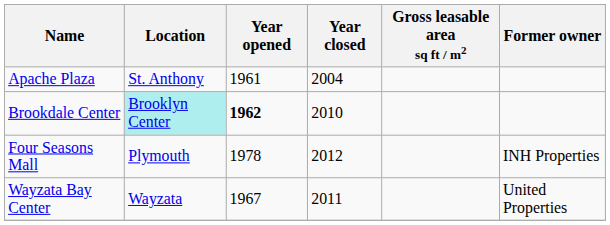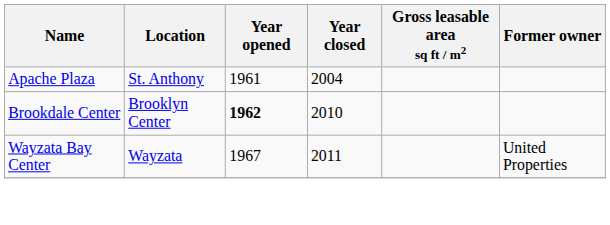 <table class="wikitable sortable">
 <tr>
 <th>Name</th>
 <th>Location</th>
 <th>Year opened</th>
 <th>Year closed</th>
 <th class="unsortable">Gross leasable area<br><small>sq ft / m<sup>2</sup></small></th>
 <th>Former owner</th>
 </tr>
 <tr>
 <td><a href='#'>Apache Plaza</a></td>
 <td><a href='#'>St. Anthony</a></td>
 <td>1961</td>
 <td>2004</td>
 <td></td>
 <td></td>
 </tr>
 <tr>
 <td><a href='#'>Brookdale Center</a></td>
-<td style="background: paleturquoise;"><a href='#'>Brooklyn Center</a></td>
+<td><a href='#'>Brooklyn Center</a></td>
 <td><strong>1962</strong></td>
 <td>2010</td>
 <td></td>
 <td></td>
-</tr>
-<tr>
-<td><a href='#'>Four Seasons Mall</a></td>
-<td><a href='#'>Plymouth</a></td>
-<td>1978</td>
-<td>2012</td>
-<td></td>
-<td>INH Properties</td>
 </tr>
 <tr>
 <td><a href='#'>Wayzata Bay Center</a></td>
 <td><a href='#'>Wayzata</a></td>
 <td>1967</td>
 <td>2011</td>
 <td></td>
 <td>United Properties</td>
 </tr>
 <tr>
 </tr>
 </table>
